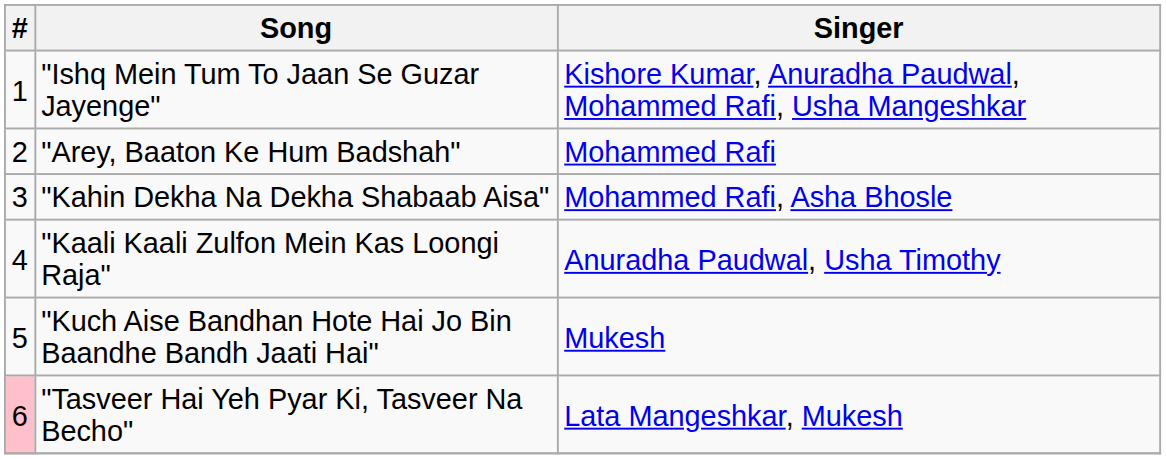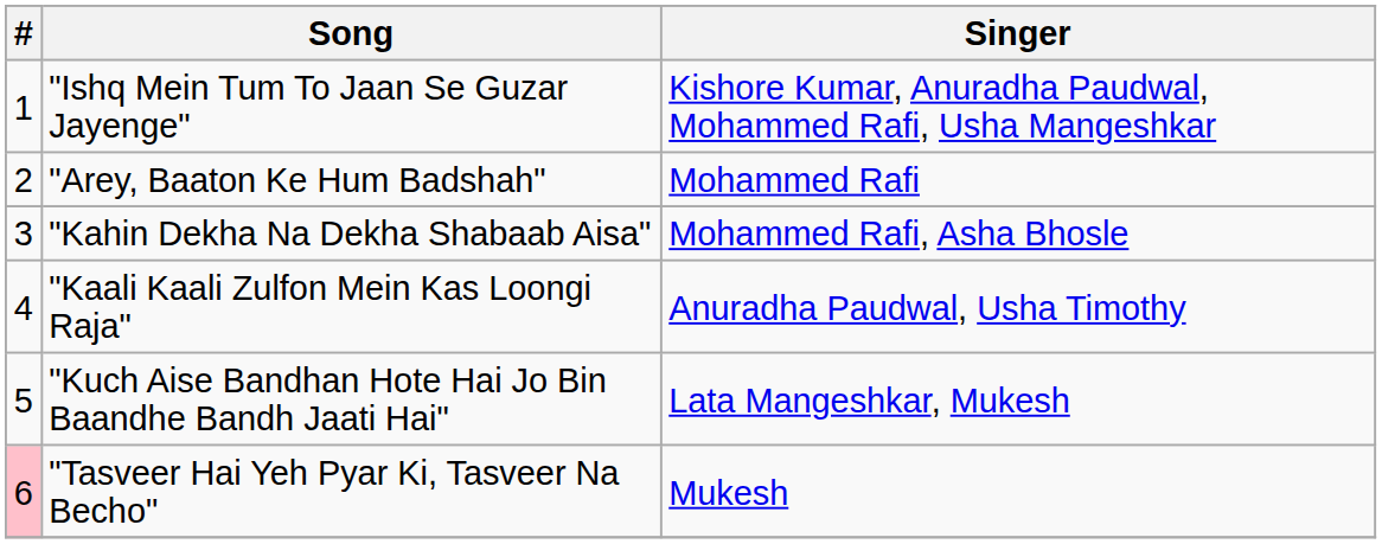 <table class="wikitable" style="font-size:95%;">
 <tr>
 <th>#</th>
 <th>Song</th>
 <th>Singer</th>
 </tr>
 <tr>
 <td>1</td>
 <td>"Ishq Mein Tum To Jaan Se Guzar Jayenge"</td>
 <td><a href='#'>Kishore Kumar</a>, <a href='#'>Anuradha Paudwal</a>,  <a href='#'>Mohammed Rafi</a>, <a href='#'>Usha Mangeshkar</a></td>
 </tr>
 <tr>
 <td>2</td>
 <td>"Arey, Baaton Ke Hum Badshah"</td>
 <td><a href='#'>Mohammed Rafi</a></td>
 </tr>
 <tr>
 <td>3</td>
 <td>"Kahin Dekha Na Dekha Shabaab Aisa"</td>
 <td><a href='#'>Mohammed Rafi</a>, <a href='#'>Asha Bhosle</a></td>
 </tr>
 <tr>
 <td>4</td>
 <td>"Kaali Kaali Zulfon Mein Kas Loongi Raja"</td>
 <td><a href='#'>Anuradha Paudwal</a>, <a href='#'>Usha Timothy</a></td>
 </tr>
 <tr>
 <td>5</td>
 <td>"Kuch Aise Bandhan Hote Hai Jo Bin Baandhe Bandh Jaati Hai"</td>
-<td><a href='#'>Mukesh</a></td>
+<td><a href='#'>Lata Mangeshkar</a>, <a href='#'>Mukesh</a></td>
 </tr>
 <tr>
 <td style="background: pink;">6</td>
 <td>"Tasveer Hai Yeh Pyar Ki, Tasveer Na Becho"</td>
-<td><a href='#'>Lata Mangeshkar</a>, <a href='#'>Mukesh</a></td>
+<td><a href='#'>Mukesh</a></td>
 </tr>
 <tr>
 </tr>
 </table>
